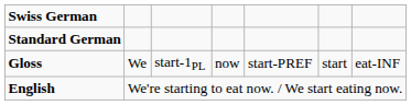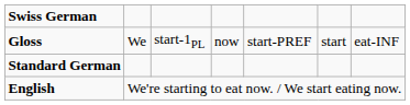 <table class="wikitable">
 <tr>
 <td><strong>Swiss German</strong></td>
-<td></td>
-<td></td>
-<td></td>
-<td></td>
-<td></td>
-<td></td>
-</tr>
-<tr>
-<td><strong>Standard German</strong></td>
 <td></td>
 <td></td>
 <td></td>
 <td></td>
 <td></td>
 <td></td>
 </tr>
 <tr>
 <td><strong>Gloss</strong></td>
 <td>We</td>
 <td>start-1<sub>PL</sub></td>
 <td>now</td>
 <td>start-PREF</td>
 <td>start</td>
 <td>eat-INF</td>
 </tr>
 <tr>
+<td><strong>Standard German</strong></td>
+<td></td>
+<td></td>
+<td></td>
+<td></td>
+<td></td>
+<td></td>
+</tr>
+<tr>
 <td><strong>English</strong></td>
 <td colspan="6">We're starting to eat now. / We start eating now.</td>
 </tr>
 </table>
